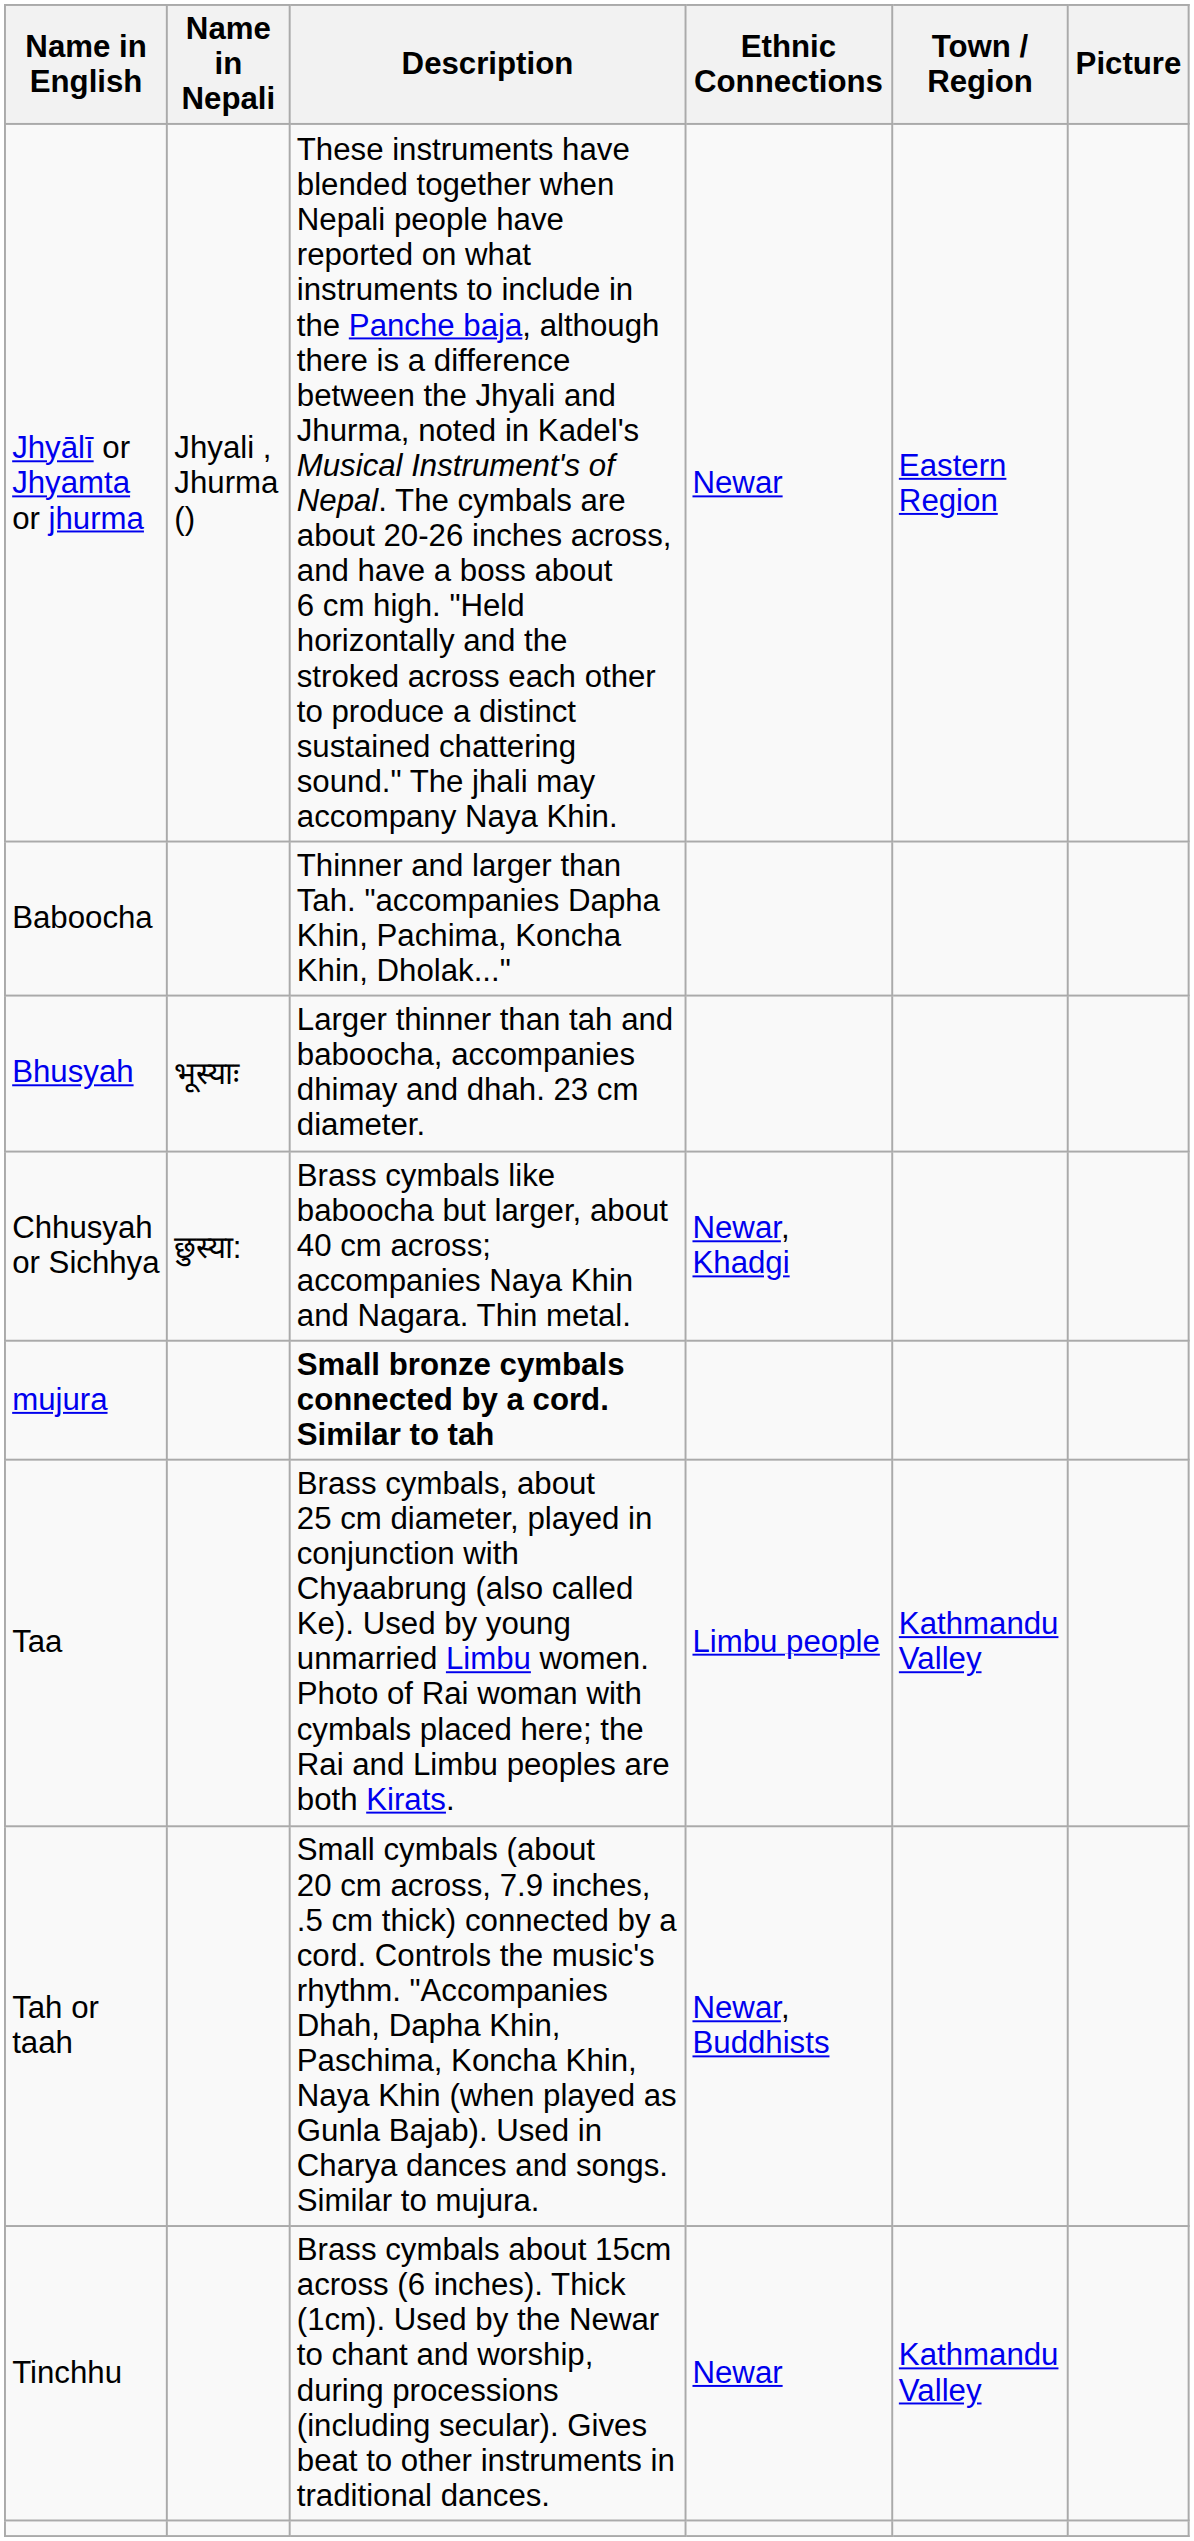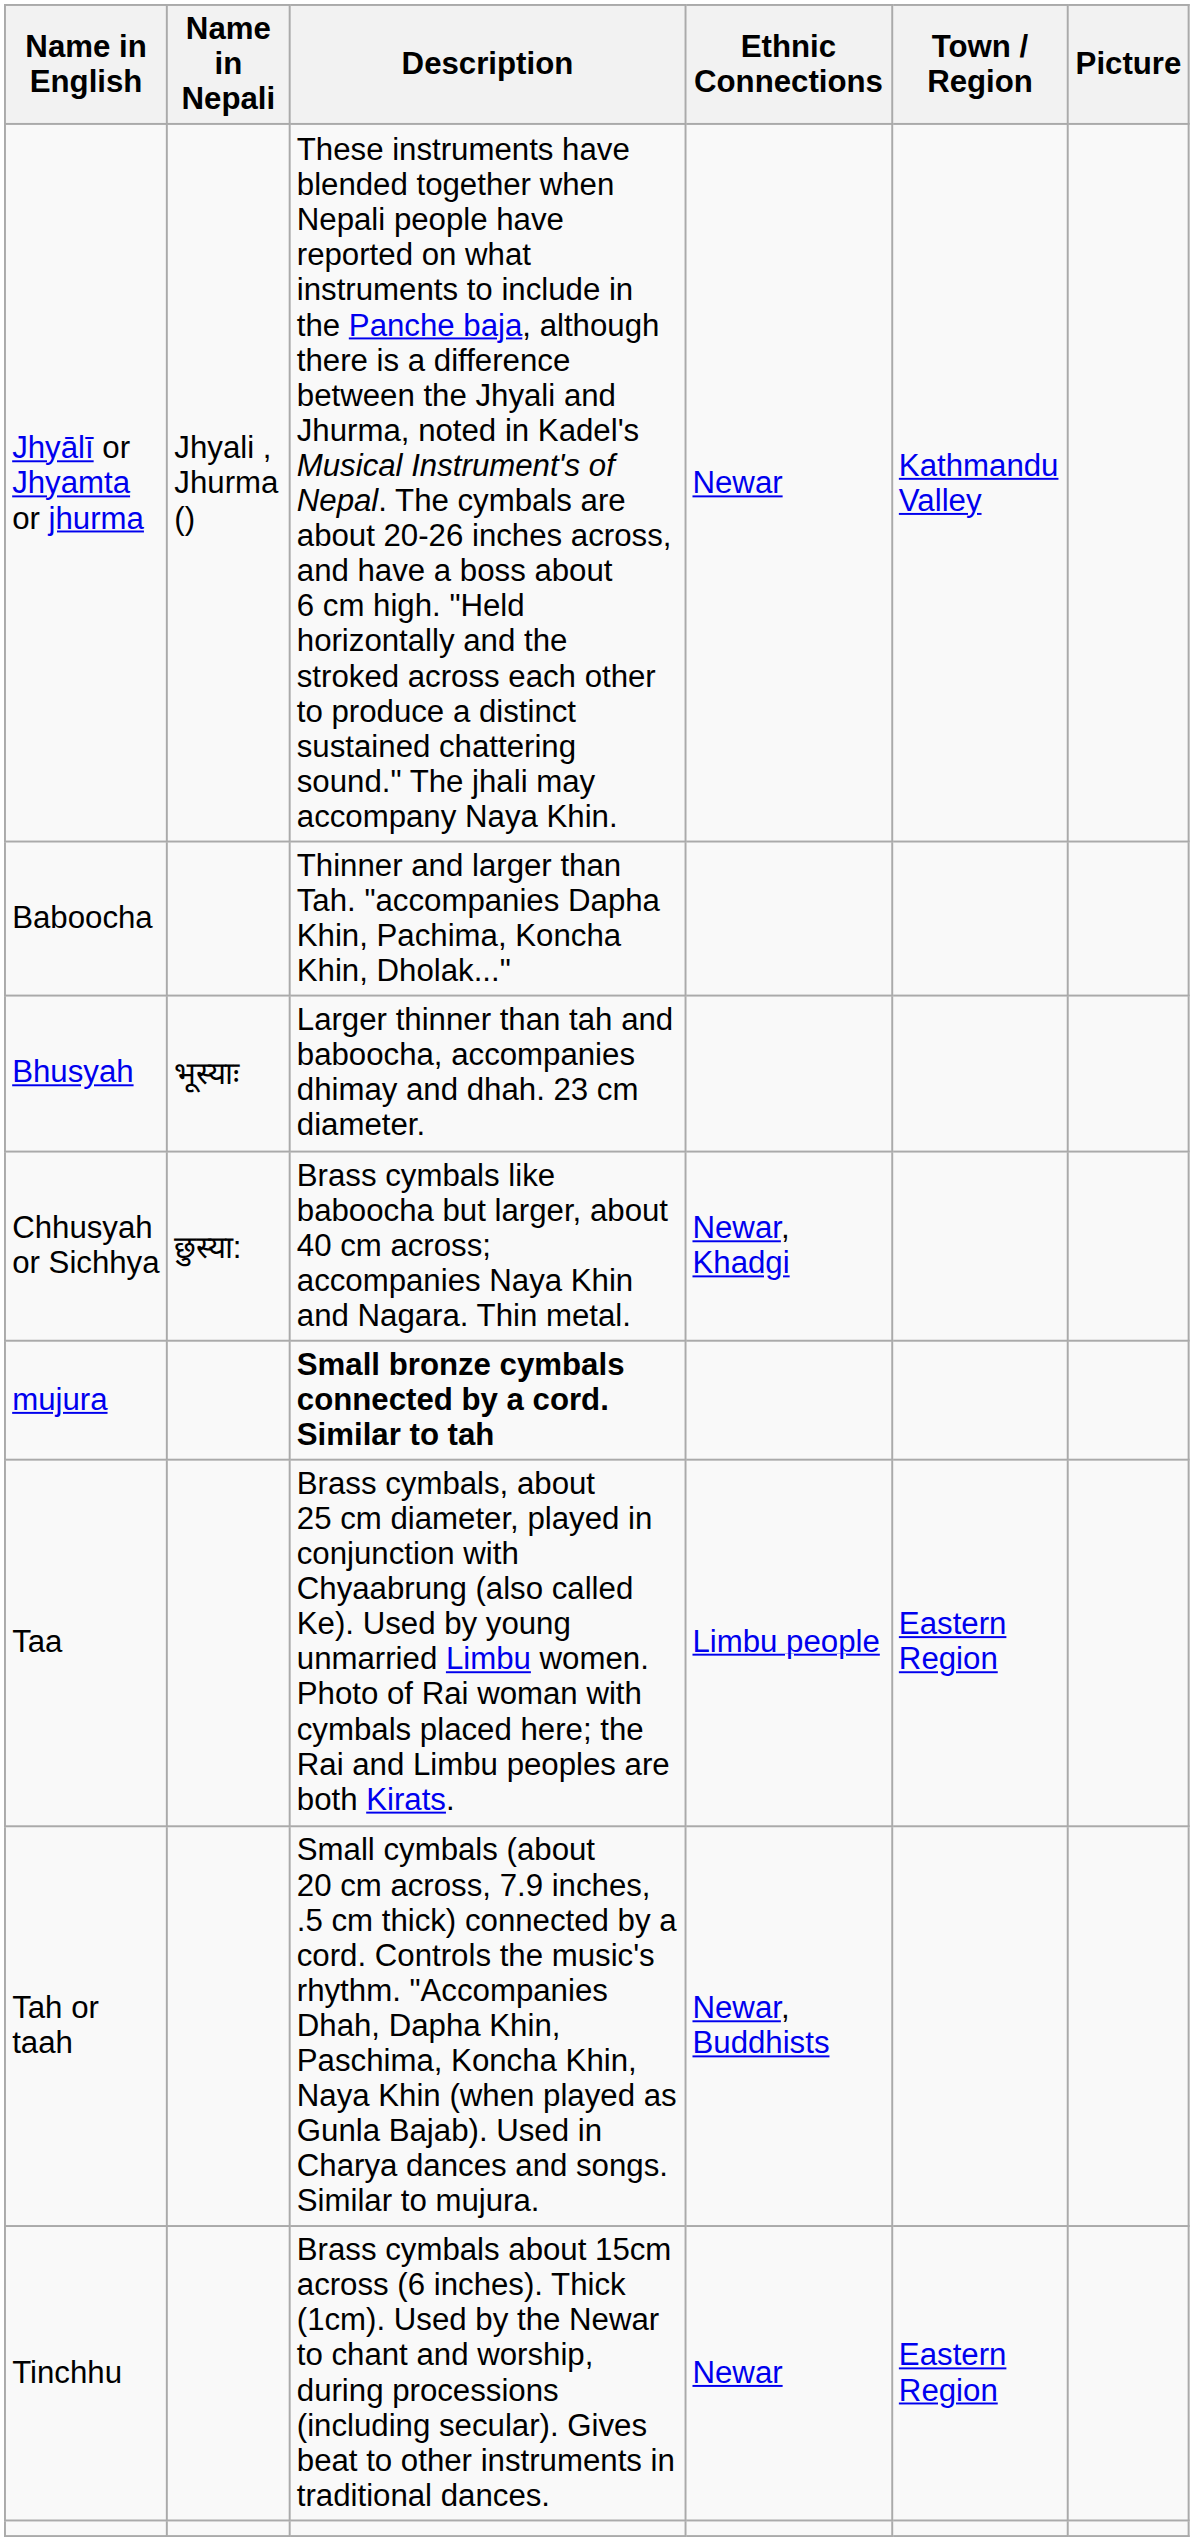 <table class="wikitable">
 <tr>
 <th>Name in English</th>
 <th>Name in Nepali</th>
 <th>Description</th>
 <th>Ethnic Connections</th>
 <th>Town / Region</th>
 <th>Picture</th>
 </tr>
 <tr>
 <td><a href='#'>Jhyālī</a> or <a href='#'>Jhyamta</a> or <a href='#'>jhurma</a></td>
 <td>Jhyali , Jhurma ()</td>
 <td>These instruments have blended together when Nepali people have reported on what instruments to include in the <a href='#'>Panche baja</a>, although there is a difference between the Jhyali and Jhurma, noted in Kadel's <em>Musical Instrument's of Nepal</em>. The cymbals are about 20-26 inches across, and have a boss about 6 cm high. "Held horizontally and the stroked across each other to produce a distinct sustained chattering sound." The jhali may accompany Naya Khin.</td>
 <td><a href='#'>Newar</a></td>
-<td><a href='#'>Eastern Region</a></td>
+<td><a href='#'>Kathmandu Valley</a></td>
 <td></td>
 </tr>
 <tr>
 <td>Baboocha</td>
 <td></td>
 <td>Thinner and larger than Tah. "accompanies Dapha Khin, Pachima, Koncha Khin, Dholak..."</td>
 <td></td>
 <td></td>
 <td></td>
 </tr>
 <tr>
 <td><a href='#'>Bhusyah</a></td>
 <td>भूस्याः</td>
 <td>Larger thinner than tah and baboocha, accompanies dhimay and dhah. 23 cm diameter.</td>
 <td></td>
 <td></td>
 <td></td>
 </tr>
 <tr>
 <td>Chhusyah or Sichhya</td>
 <td>छुस्या:</td>
 <td>Brass cymbals like baboocha but larger, about 40 cm across; accompanies Naya Khin and Nagara. Thin metal.</td>
 <td><a href='#'>Newar</a>, <a href='#'>Khadgi</a></td>
 <td></td>
 <td></td>
 </tr>
 <tr>
 <td><a href='#'>mujura</a></td>
 <td></td>
 <td><strong>Small bronze cymbals connected by a cord. Similar to tah</strong></td>
 <td></td>
 <td></td>
 <td></td>
 </tr>
 <tr>
 <td>Taa</td>
 <td></td>
 <td>Brass cymbals, about 25 cm diameter, played in conjunction with Chyaabrung (also called Ke). Used by young unmarried <a href='#'>Limbu</a> women. Photo of Rai woman with cymbals placed here; the Rai and Limbu peoples are both <a href='#'>Kirats</a>.</td>
 <td><a href='#'>Limbu people</a></td>
-<td><a href='#'>Kathmandu Valley</a></td>
+<td><a href='#'>Eastern Region</a></td>
 <td></td>
 </tr>
 <tr>
 <td>Tah or taah</td>
 <td></td>
 <td>Small cymbals (about 20 cm across, 7.9 inches, .5 cm thick) connected by a cord. Controls the music's rhythm. "Accompanies Dhah, Dapha Khin, Paschima, Koncha Khin, Naya Khin (when played as Gunla Bajab). Used in Charya dances and songs.  Similar to mujura.</td>
 <td><a href='#'>Newar</a>, <a href='#'>Buddhists</a></td>
 <td></td>
 <td></td>
 </tr>
 <tr>
 <td>Tinchhu</td>
 <td></td>
 <td>Brass cymbals about 15cm across (6 inches). Thick (1cm). Used by the Newar to chant and worship, during processions (including secular). Gives beat to other instruments in traditional dances.</td>
 <td><a href='#'>Newar</a></td>
-<td><a href='#'>Kathmandu Valley</a></td>
+<td><a href='#'>Eastern Region</a></td>
 <td></td>
 </tr>
 <tr>
 <td></td>
 <td></td>
 <td></td>
 <td></td>
 <td></td>
 <td></td>
 </tr>
 </table>
